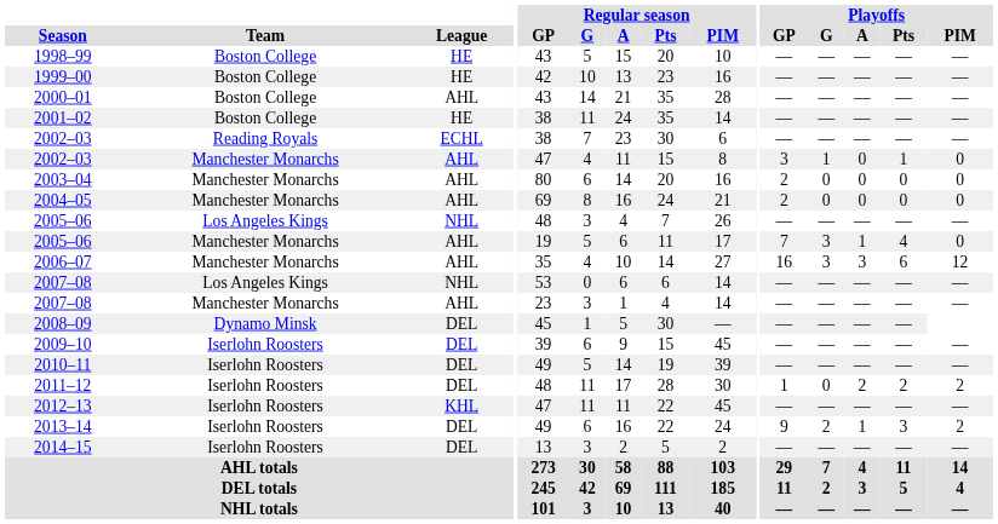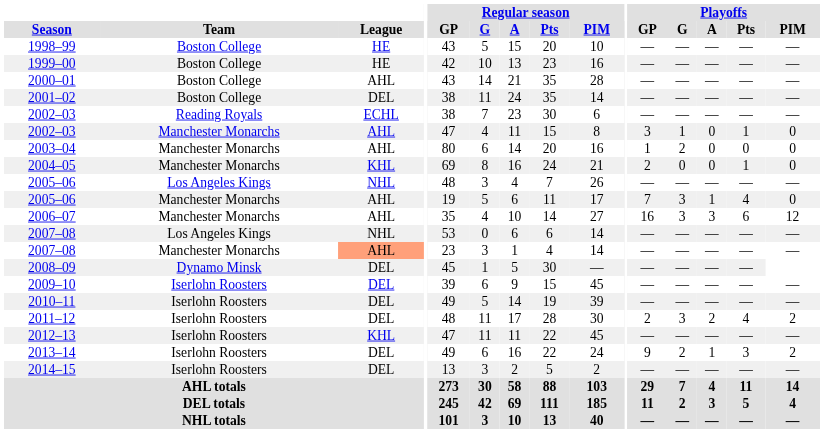 <table border="0" cellpadding="1" cellspacing="0" style="text-align:center; width:60em">
 <tr bgcolor="#e0e0e0">
 <th colspan="3" bgcolor="#ffffff"></th>
 <th rowspan="100" bgcolor="#ffffff"></th>
 <th colspan="5"><a href='#'>Regular season</a></th>
 <th rowspan="100" bgcolor="#ffffff"></th>
 <th colspan="5"><a href='#'>Playoffs</a></th>
 </tr>
 <tr bgcolor="#e0e0e0">
 <th><a href='#'>Season</a></th>
 <th>Team</th>
 <th>League</th>
 <th>GP</th>
 <th><a href='#'>G</a></th>
 <th><a href='#'>A</a></th>
 <th><a href='#'>Pts</a></th>
 <th><a href='#'>PIM</a></th>
 <th>GP</th>
 <th>G</th>
 <th>A</th>
 <th>Pts</th>
 <th>PIM</th>
 </tr>
 <tr>
 <td><a href='#'>1998–99</a></td>
 <td><a href='#'>Boston College</a></td>
 <td><a href='#'>HE</a></td>
 <td>43</td>
 <td>5</td>
 <td>15</td>
 <td>20</td>
 <td>10</td>
 <td>—</td>
 <td>—</td>
 <td>—</td>
 <td>—</td>
 <td>—</td>
 </tr>
 <tr bgcolor="#f0f0f0">
 <td><a href='#'>1999–00</a></td>
 <td>Boston College</td>
 <td>HE</td>
 <td>42</td>
 <td>10</td>
 <td>13</td>
 <td>23</td>
 <td>16</td>
 <td>—</td>
 <td>—</td>
 <td>—</td>
 <td>—</td>
 <td>—</td>
 </tr>
 <tr>
 <td><a href='#'>2000–01</a></td>
 <td>Boston College</td>
 <td>AHL</td>
 <td>43</td>
 <td>14</td>
 <td>21</td>
 <td>35</td>
 <td>28</td>
 <td>—</td>
 <td>—</td>
 <td>—</td>
 <td>—</td>
 <td>—</td>
 </tr>
 <tr bgcolor="#f0f0f0">
 <td><a href='#'>2001–02</a></td>
 <td>Boston College</td>
-<td>HE</td>
+<td>DEL</td>
 <td>38</td>
 <td>11</td>
 <td>24</td>
 <td>35</td>
 <td>14</td>
 <td>—</td>
 <td>—</td>
 <td>—</td>
 <td>—</td>
 <td>—</td>
 </tr>
 <tr>
 <td><a href='#'>2002–03</a></td>
 <td><a href='#'>Reading Royals</a></td>
 <td><a href='#'>ECHL</a></td>
 <td>38</td>
 <td>7</td>
 <td>23</td>
 <td>30</td>
 <td>6</td>
 <td>—</td>
 <td>—</td>
 <td>—</td>
 <td>—</td>
 <td>—</td>
 </tr>
 <tr bgcolor="#f0f0f0">
 <td><a href='#'>2002–03</a></td>
 <td><a href='#'>Manchester Monarchs</a></td>
 <td><a href='#'>AHL</a></td>
 <td>47</td>
 <td>4</td>
 <td>11</td>
 <td>15</td>
 <td>8</td>
 <td>3</td>
 <td>1</td>
 <td>0</td>
 <td>1</td>
 <td>0</td>
 </tr>
 <tr>
 <td><a href='#'>2003–04</a></td>
 <td>Manchester Monarchs</td>
 <td>AHL</td>
 <td>80</td>
 <td>6</td>
 <td>14</td>
 <td>20</td>
 <td>16</td>
+<td>1</td>
 <td>2</td>
-<td>0</td>
 <td>0</td>
 <td>0</td>
 <td>0</td>
 </tr>
 <tr bgcolor="#f0f0f0">
 <td><a href='#'>2004–05</a></td>
 <td>Manchester Monarchs</td>
-<td>AHL</td>
+<td><a href='#'>KHL</a></td>
 <td>69</td>
 <td>8</td>
 <td>16</td>
 <td>24</td>
 <td>21</td>
 <td>2</td>
 <td>0</td>
 <td>0</td>
-<td>0</td>
+<td>1</td>
 <td>0</td>
 </tr>
 <tr>
 <td><a href='#'>2005–06</a></td>
 <td><a href='#'>Los Angeles Kings</a></td>
 <td><a href='#'>NHL</a></td>
 <td>48</td>
 <td>3</td>
 <td>4</td>
 <td>7</td>
 <td>26</td>
 <td>—</td>
 <td>—</td>
 <td>—</td>
 <td>—</td>
 <td>—</td>
 </tr>
 <tr bgcolor="#f0f0f0">
 <td><a href='#'>2005–06</a></td>
 <td>Manchester Monarchs</td>
 <td>AHL</td>
 <td>19</td>
 <td>5</td>
 <td>6</td>
 <td>11</td>
 <td>17</td>
 <td>7</td>
 <td>3</td>
 <td>1</td>
 <td>4</td>
 <td>0</td>
 </tr>
 <tr>
 <td><a href='#'>2006–07</a></td>
 <td>Manchester Monarchs</td>
 <td>AHL</td>
 <td>35</td>
 <td>4</td>
 <td>10</td>
 <td>14</td>
 <td>27</td>
 <td>16</td>
 <td>3</td>
 <td>3</td>
 <td>6</td>
 <td>12</td>
 </tr>
 <tr bgcolor="#f0f0f0">
 <td><a href='#'>2007–08</a></td>
 <td>Los Angeles Kings</td>
 <td>NHL</td>
 <td>53</td>
 <td>0</td>
 <td>6</td>
 <td>6</td>
 <td>14</td>
 <td>—</td>
 <td>—</td>
 <td>—</td>
 <td>—</td>
 <td>—</td>
 </tr>
 <tr>
 <td><a href='#'>2007–08</a></td>
 <td>Manchester Monarchs</td>
-<td>AHL</td>
+<td style="background: lightsalmon;">AHL</td>
 <td>23</td>
 <td>3</td>
 <td>1</td>
 <td>4</td>
 <td>14</td>
 <td>—</td>
 <td>—</td>
 <td>—</td>
 <td>—</td>
 <td>—</td>
 </tr>
 <tr bgcolor="#f0f0f0">
 <td><a href='#'>2008–09</a></td>
 <td><a href='#'>Dynamo Minsk</a></td>
 <td>DEL</td>
 <td>45</td>
 <td>1</td>
 <td 4>5</td>
 <td>30</td>
 <td>—</td>
 <td>—</td>
 <td>—</td>
 <td>—</td>
 <td>—</td>
 </tr>
 <tr>
 <td><a href='#'>2009–10</a></td>
 <td><a href='#'>Iserlohn Roosters</a></td>
 <td><a href='#'>DEL</a></td>
 <td>39</td>
 <td>6</td>
 <td>9</td>
 <td>15</td>
 <td>45</td>
 <td>—</td>
 <td>—</td>
 <td>—</td>
 <td>—</td>
 <td>—</td>
 </tr>
 <tr bgcolor="#f0f0f0">
 <td><a href='#'>2010–11</a></td>
 <td>Iserlohn Roosters</td>
 <td>DEL</td>
 <td>49</td>
 <td>5</td>
 <td>14</td>
 <td>19</td>
 <td>39</td>
 <td>—</td>
 <td>—</td>
 <td>—</td>
 <td>—</td>
 <td>—</td>
 </tr>
 <tr>
 <td><a href='#'>2011–12</a></td>
 <td>Iserlohn Roosters</td>
 <td>DEL</td>
 <td>48</td>
 <td>11</td>
 <td>17</td>
 <td>28</td>
 <td>30</td>
-<td>1</td>
-<td>0</td>
 <td>2</td>
+<td>3</td>
 <td>2</td>
+<td>4</td>
 <td>2</td>
 </tr>
 <tr bgcolor="#f0f0f0">
 <td><a href='#'>2012–13</a></td>
 <td>Iserlohn Roosters</td>
 <td><a href='#'>KHL</a></td>
 <td>47</td>
 <td>11</td>
 <td>11</td>
 <td>22</td>
 <td>45</td>
 <td>—</td>
 <td>—</td>
 <td>—</td>
 <td>—</td>
 <td>—</td>
 </tr>
 <tr>
 <td><a href='#'>2013–14</a></td>
 <td>Iserlohn Roosters</td>
 <td>DEL</td>
 <td>49</td>
 <td>6</td>
 <td>16</td>
 <td>22</td>
 <td>24</td>
 <td>9</td>
 <td>2</td>
 <td>1</td>
 <td>3</td>
 <td>2</td>
 </tr>
 <tr bgcolor="#f0f0f0">
 <td><a href='#'>2014–15</a></td>
 <td>Iserlohn Roosters</td>
 <td>DEL</td>
 <td>13</td>
 <td>3</td>
 <td>2</td>
 <td>5</td>
 <td>2</td>
 <td>—</td>
 <td>—</td>
 <td>—</td>
 <td>—</td>
 <td>—</td>
 </tr>
 <tr bgcolor="#e0e0e0">
 <th colspan="3">AHL totals</th>
 <th>273</th>
 <th>30</th>
 <th>58</th>
 <th>88</th>
 <th>103</th>
 <th>29</th>
 <th>7</th>
 <th>4</th>
 <th>11</th>
 <th>14</th>
 </tr>
 <tr bgcolor="#e0e0e0">
 <th colspan="3">DEL totals</th>
 <th>245</th>
 <th>42</th>
 <th>69</th>
 <th>111</th>
 <th>185</th>
 <th>11</th>
 <th>2</th>
 <th>3</th>
 <th>5</th>
 <th>4</th>
 </tr>
 <tr bgcolor="#e0e0e0">
 <th colspan="3">NHL totals</th>
 <th>101</th>
 <th>3</th>
 <th>10</th>
 <th>13</th>
 <th>40</th>
 <th>—</th>
 <th>—</th>
 <th>—</th>
 <th>—</th>
 <th>—</th>
 </tr>
 </table>
